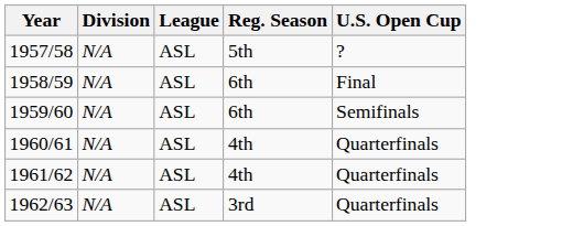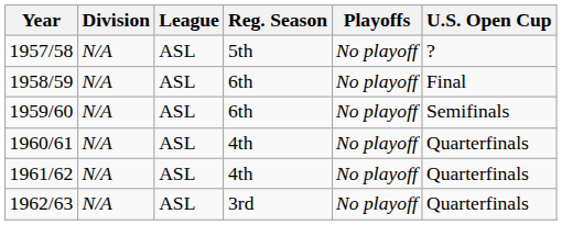 <table class="wikitable">
 <tr>
 <th>Year</th>
 <th>Division</th>
 <th>League</th>
 <th>Reg. Season</th>
+<th>Playoffs</th>
 <th>U.S. Open Cup</th>
 </tr>
 <tr>
 <td>1957/58</td>
 <td><em>N/A</em></td>
 <td>ASL</td>
 <td>5th</td>
+<td><em>No playoff</em></td>
 <td>?</td>
 </tr>
 <tr>
 <td>1958/59</td>
 <td><em>N/A</em></td>
 <td>ASL</td>
 <td>6th</td>
+<td><em>No playoff</em></td>
 <td>Final</td>
 </tr>
 <tr>
 <td>1959/60</td>
 <td><em>N/A</em></td>
 <td>ASL</td>
 <td>6th</td>
+<td><em>No playoff</em></td>
 <td>Semifinals</td>
 </tr>
 <tr>
 <td>1960/61</td>
 <td><em>N/A</em></td>
 <td>ASL</td>
 <td>4th</td>
+<td><em>No playoff</em></td>
 <td>Quarterfinals</td>
 </tr>
 <tr>
 <td>1961/62</td>
 <td><em>N/A</em></td>
 <td>ASL</td>
 <td>4th</td>
+<td><em>No playoff</em></td>
 <td>Quarterfinals</td>
 </tr>
 <tr>
 <td>1962/63</td>
 <td><em>N/A</em></td>
 <td>ASL</td>
 <td>3rd</td>
+<td><em>No playoff</em></td>
 <td>Quarterfinals</td>
 </tr>
 </table>
